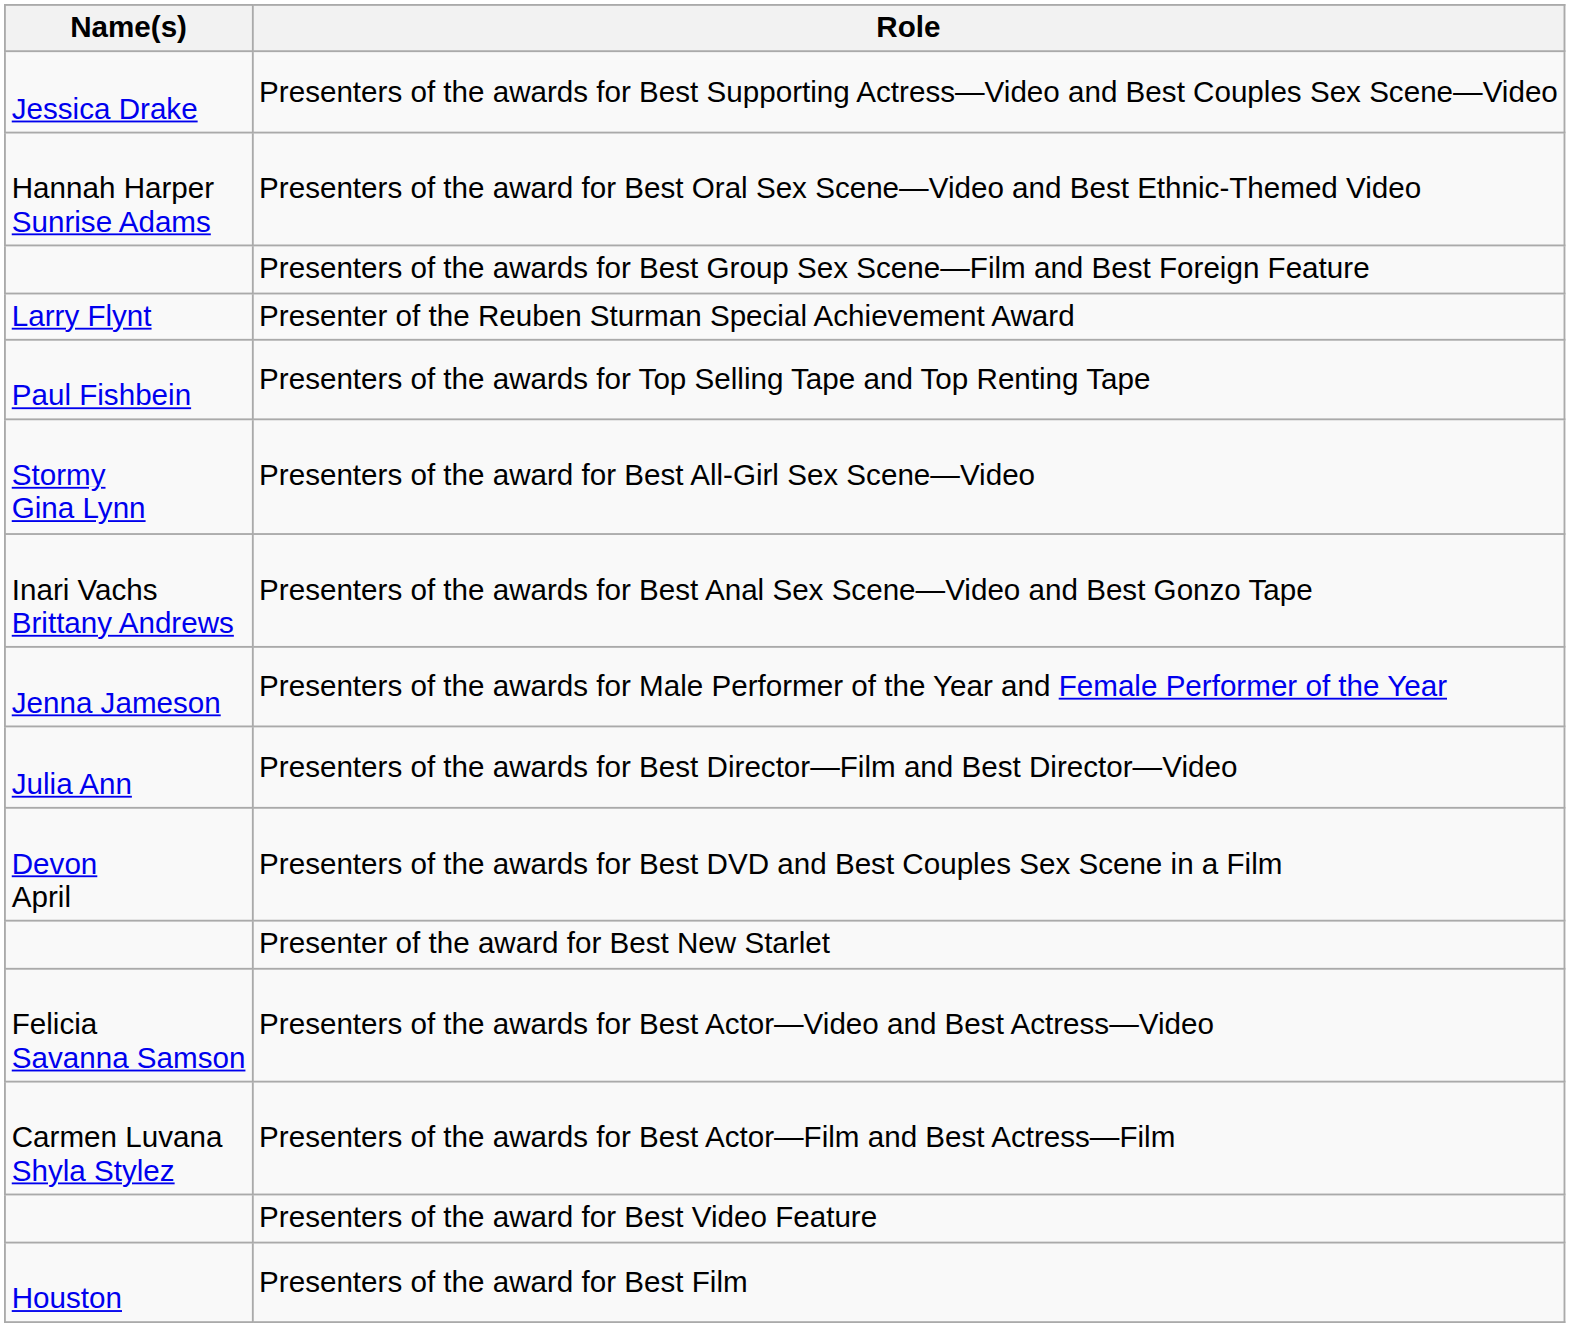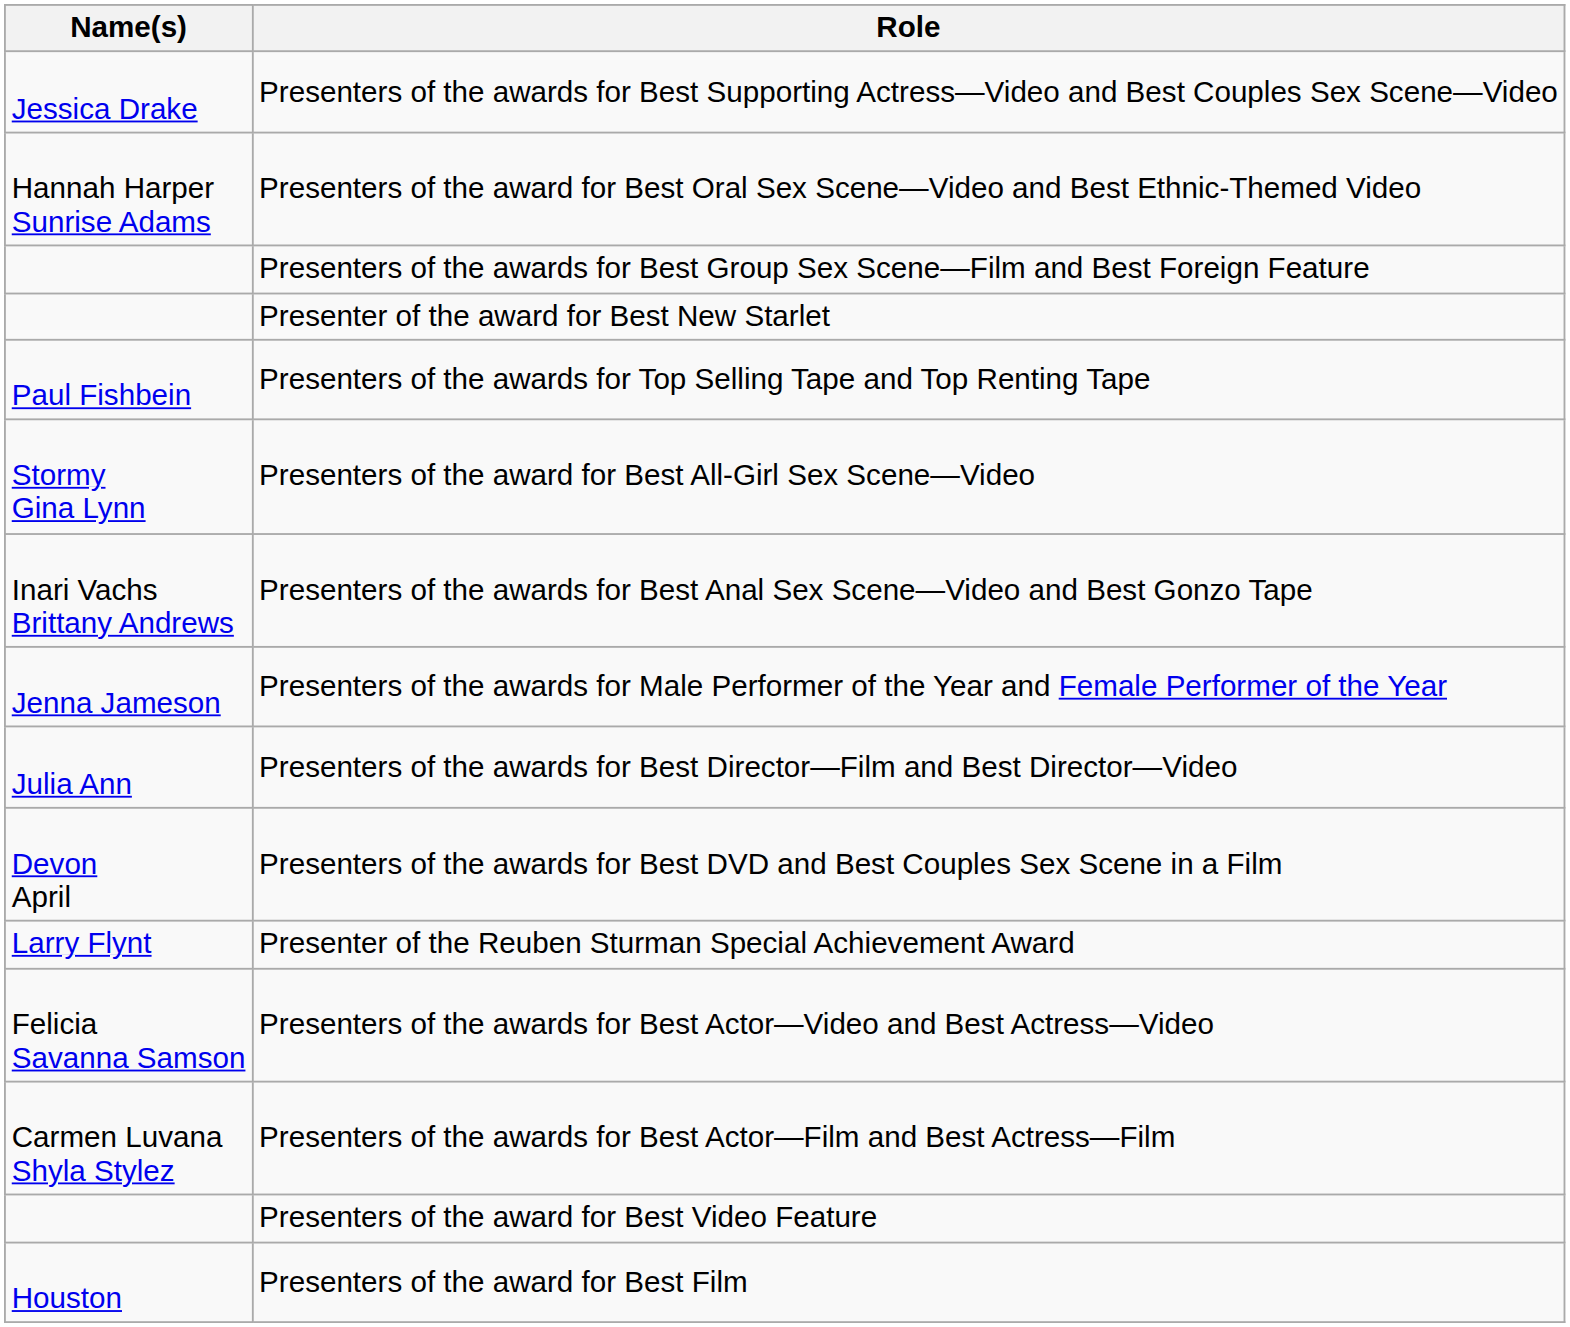 <table class="wikitable sortable">
 <tr>
 <th>Name(s)</th>
 <th>Role</th>
 </tr>
 <tr>
 <td><br><a href='#'>Jessica Drake</a></td>
 <td>Presenters of the awards for Best Supporting Actress—Video and Best Couples Sex Scene—Video</td>
 </tr>
 <tr>
 <td><br>Hannah Harper<br><a href='#'>Sunrise Adams</a></td>
 <td>Presenters of the award for Best Oral Sex Scene—Video and Best Ethnic-Themed Video</td>
 </tr>
 <tr>
 <td> </td>
 <td>Presenters of the awards for Best Group Sex Scene—Film and Best Foreign Feature</td>
 </tr>
 <tr>
-<td><a href='#'>Larry Flynt</a></td>
-<td>Presenter of the Reuben Sturman Special Achievement Award</td>
+<td></td>
+<td>Presenter of the award for Best New Starlet</td>
 </tr>
 <tr>
 <td><br><a href='#'>Paul Fishbein</a></td>
 <td>Presenters of the awards for Top Selling Tape and Top Renting Tape</td>
 </tr>
 <tr>
 <td><br><a href='#'>Stormy</a><br><a href='#'>Gina Lynn</a></td>
 <td>Presenters of the award for Best All-Girl Sex Scene—Video</td>
 </tr>
 <tr>
 <td><br>Inari Vachs<br><a href='#'>Brittany Andrews</a></td>
 <td>Presenters of the awards for Best Anal Sex Scene—Video and Best Gonzo Tape</td>
 </tr>
 <tr>
 <td><br><a href='#'>Jenna Jameson</a></td>
 <td>Presenters of the awards for Male Performer of the Year and <a href='#'>Female Performer of the Year</a></td>
 </tr>
 <tr>
 <td><br><a href='#'>Julia Ann</a></td>
 <td>Presenters of the awards for Best Director—Film and Best Director—Video</td>
 </tr>
 <tr>
 <td><br><a href='#'>Devon</a><br>April</td>
 <td>Presenters of the awards for Best DVD and Best Couples Sex Scene in a Film</td>
 </tr>
 <tr>
-<td></td>
-<td>Presenter of the award for Best New Starlet</td>
+<td><a href='#'>Larry Flynt</a></td>
+<td>Presenter of the Reuben Sturman Special Achievement Award</td>
 </tr>
 <tr>
 <td><br>Felicia<br><a href='#'>Savanna Samson</a></td>
 <td>Presenters of the awards for Best Actor—Video and Best Actress—Video</td>
 </tr>
 <tr>
 <td><br>Carmen Luvana<br><a href='#'>Shyla Stylez</a></td>
 <td>Presenters of the awards for Best Actor—Film and Best Actress—Film</td>
 </tr>
 <tr>
 <td> </td>
 <td>Presenters of the award for Best Video Feature</td>
 </tr>
 <tr>
 <td><br><a href='#'>Houston</a></td>
 <td>Presenters of the award for Best Film</td>
 </tr>
 </table>
